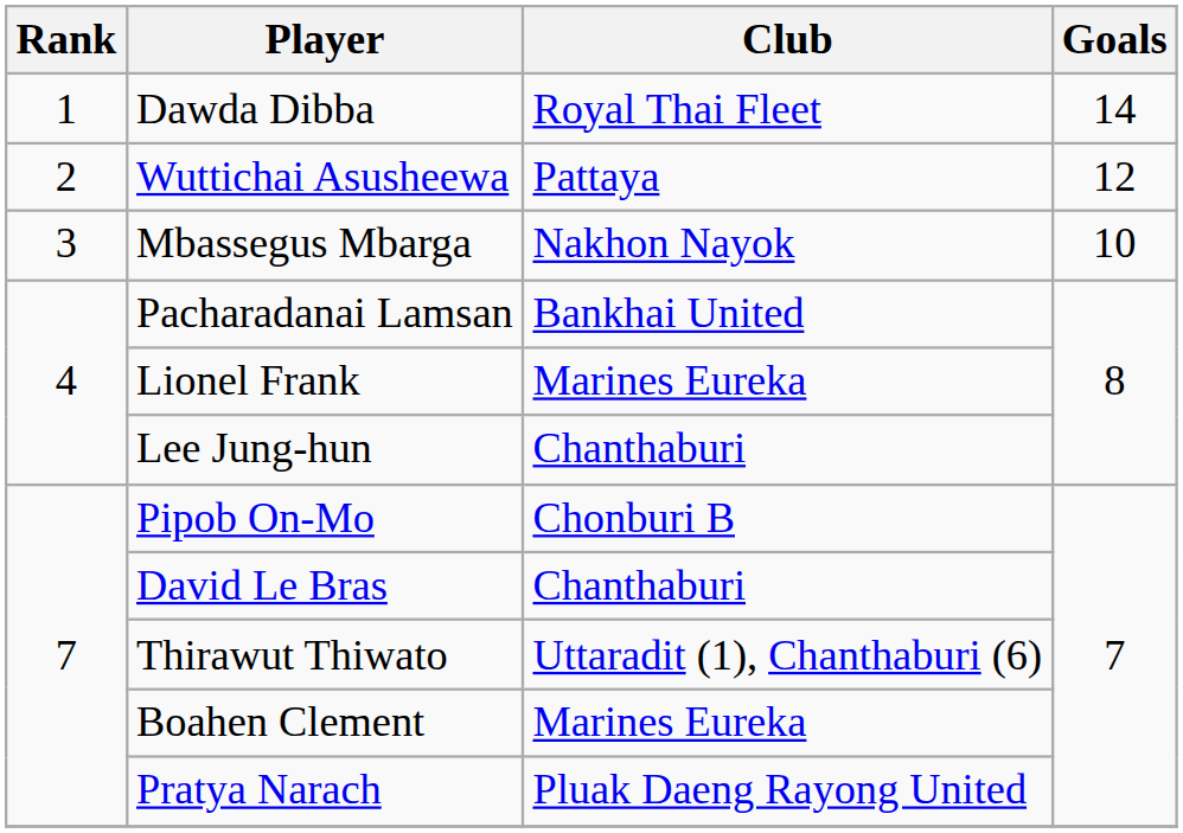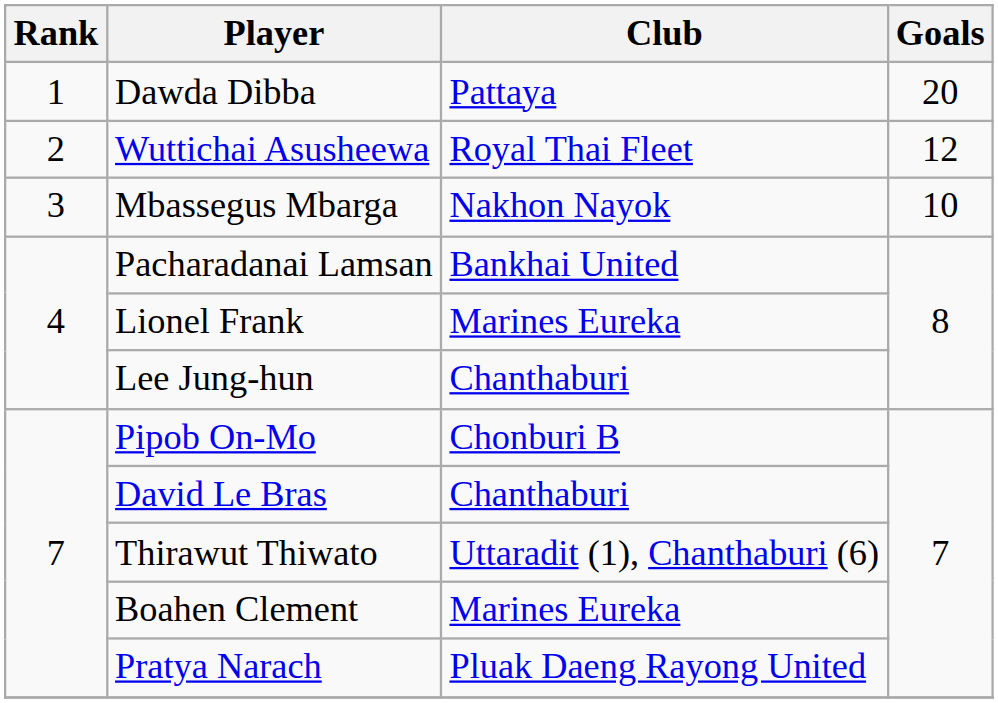 <table class="wikitable" style="text-align:center">
 <tr>
 <th>Rank</th>
 <th>Player</th>
 <th>Club</th>
 <th>Goals</th>
 </tr>
 <tr>
 <td>1</td>
 <td align="left"> Dawda Dibba</td>
-<td align="left"><a href='#'>Royal Thai Fleet</a></td>
-<td>14</td>
+<td align="left"><a href='#'>Pattaya</a></td>
+<td>20</td>
 </tr>
 <tr>
 <td>2</td>
 <td align="left"> <a href='#'>Wuttichai Asusheewa</a></td>
-<td align="left"><a href='#'>Pattaya</a></td>
+<td align="left"><a href='#'>Royal Thai Fleet</a></td>
 <td>12</td>
 </tr>
 <tr>
 <td>3</td>
 <td align="left"> Mbassegus Mbarga</td>
 <td align="left"><a href='#'>Nakhon Nayok</a></td>
 <td>10</td>
 </tr>
 <tr>
 <td rowspan="3">4</td>
 <td align="left"> Pacharadanai Lamsan</td>
 <td align="left"><a href='#'>Bankhai United</a></td>
 <td rowspan="3">8</td>
 </tr>
 <tr>
 <td align="left"> Lionel Frank</td>
 <td align="left"><a href='#'>Marines Eureka</a></td>
 </tr>
 <tr>
 <td align="left"> Lee Jung-hun</td>
 <td align="left"><a href='#'>Chanthaburi</a></td>
 </tr>
 <tr>
 <td rowspan="5">7</td>
 <td align="left"> <a href='#'>Pipob On-Mo</a></td>
 <td align="left"><a href='#'>Chonburi B</a></td>
 <td rowspan="5">7</td>
 </tr>
 <tr>
 <td align="left"> <a href='#'>David Le Bras</a></td>
 <td align="left"><a href='#'>Chanthaburi</a></td>
 </tr>
 <tr>
 <td align="left"> Thirawut Thiwato</td>
 <td align="left"><a href='#'>Uttaradit</a> (1), <a href='#'>Chanthaburi</a> (6)</td>
 </tr>
 <tr>
 <td align="left"> Boahen Clement</td>
 <td align="left"><a href='#'>Marines Eureka</a></td>
 </tr>
 <tr>
 <td align="left"> <a href='#'>Pratya Narach</a></td>
 <td align="left"><a href='#'>Pluak Daeng Rayong United</a></td>
 </tr>
 <tr>
 </tr>
 </table>
